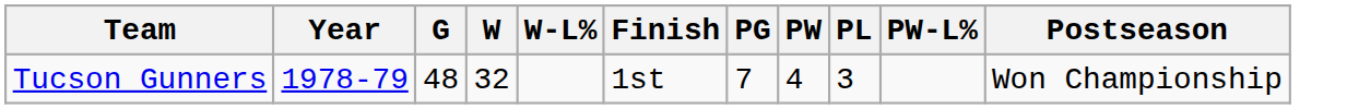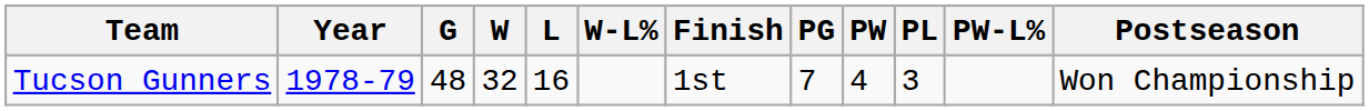 <table class="wikitable sortable" style="text-align: left;">
 <tr>
 <th scope="col">Team</th>
 <th scope="col">Year</th>
 <th scope="col">G</th>
 <th scope="col">W</th>
+<th scope="col">L</th>
 <th scope="col">W-L%</th>
 <th scope="col">Finish</th>
 <th scope="col">PG</th>
 <th scope="col">PW</th>
 <th scope="col">PL</th>
 <th scope="col">PW-L%</th>
 <th scope="col">Postseason</th>
 </tr>
 <tr>
 <td><a href='#'>Tucson Gunners</a></td>
 <td><a href='#'>1978-79</a></td>
 <td>48</td>
 <td>32</td>
+<td>16</td>
 <td></td>
 <td>1st</td>
 <td>7</td>
 <td>4</td>
 <td>3</td>
 <td></td>
 <td>Won Championship</td>
 </tr>
 </table>
